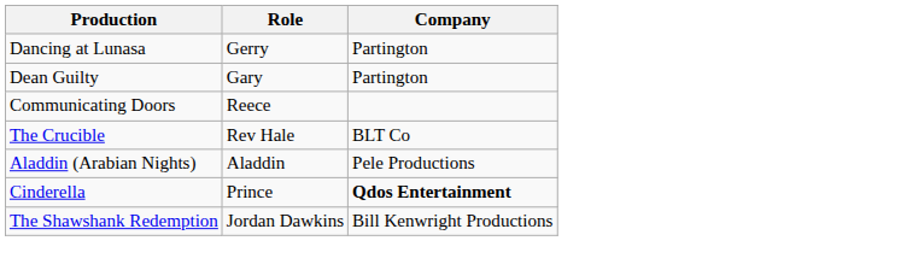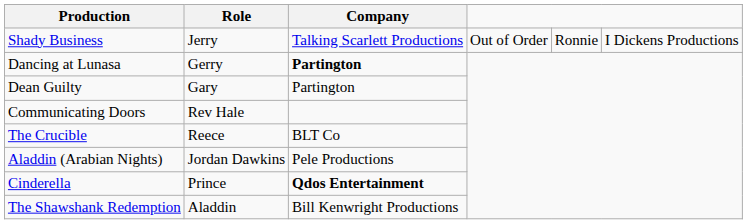 <table class="wikitable">
 <tr>
 <th>Production</th>
 <th>Role</th>
 <th>Company</th>
 </tr>
 <tr>
+<td><a href='#'>Shady Business</a></td>
+<td>Jerry</td>
+<td><a href='#'>Talking Scarlett Productions</a></td>
+<td>Out of Order</td>
+<td>Ronnie</td>
+<td>I Dickens Productions</td>
+</tr>
+<tr>
 <td>Dancing at Lunasa</td>
 <td>Gerry</td>
-<td>Partington</td>
+<td><strong>Partington</strong></td>
 </tr>
 <tr>
 <td>Dean Guilty</td>
 <td>Gary</td>
 <td>Partington</td>
 </tr>
 <tr>
 <td>Communicating Doors</td>
-<td>Reece</td>
+<td>Rev Hale</td>
 <td></td>
 </tr>
 <tr>
 <td><a href='#'>The Crucible</a></td>
-<td>Rev Hale</td>
+<td>Reece</td>
 <td>BLT Co</td>
 </tr>
 <tr>
 <td><a href='#'>Aladdin</a> (Arabian Nights)</td>
-<td>Aladdin</td>
+<td>Jordan Dawkins</td>
 <td>Pele Productions</td>
 </tr>
 <tr>
 <td><a href='#'>Cinderella</a></td>
 <td>Prince</td>
 <td><strong>Qdos Entertainment</strong></td>
 </tr>
 <tr>
 <td><a href='#'>The Shawshank Redemption</a></td>
-<td>Jordan Dawkins</td>
+<td>Aladdin</td>
 <td>Bill Kenwright Productions</td>
 </tr>
 </table>
